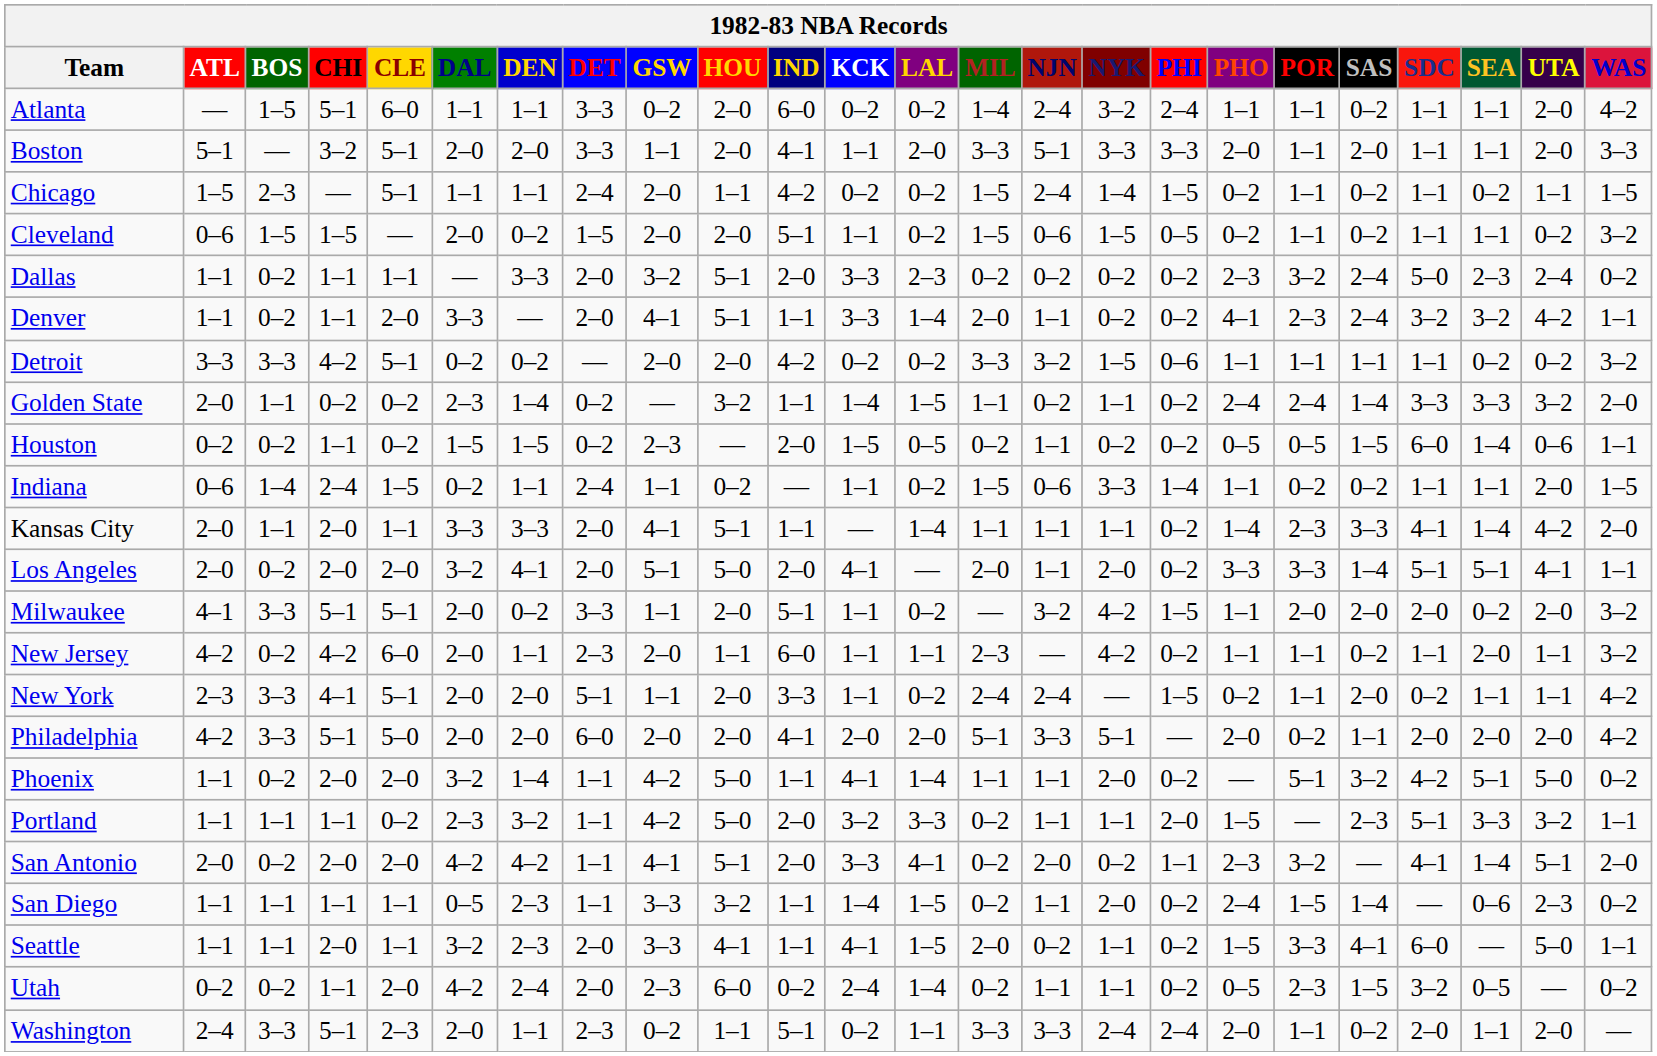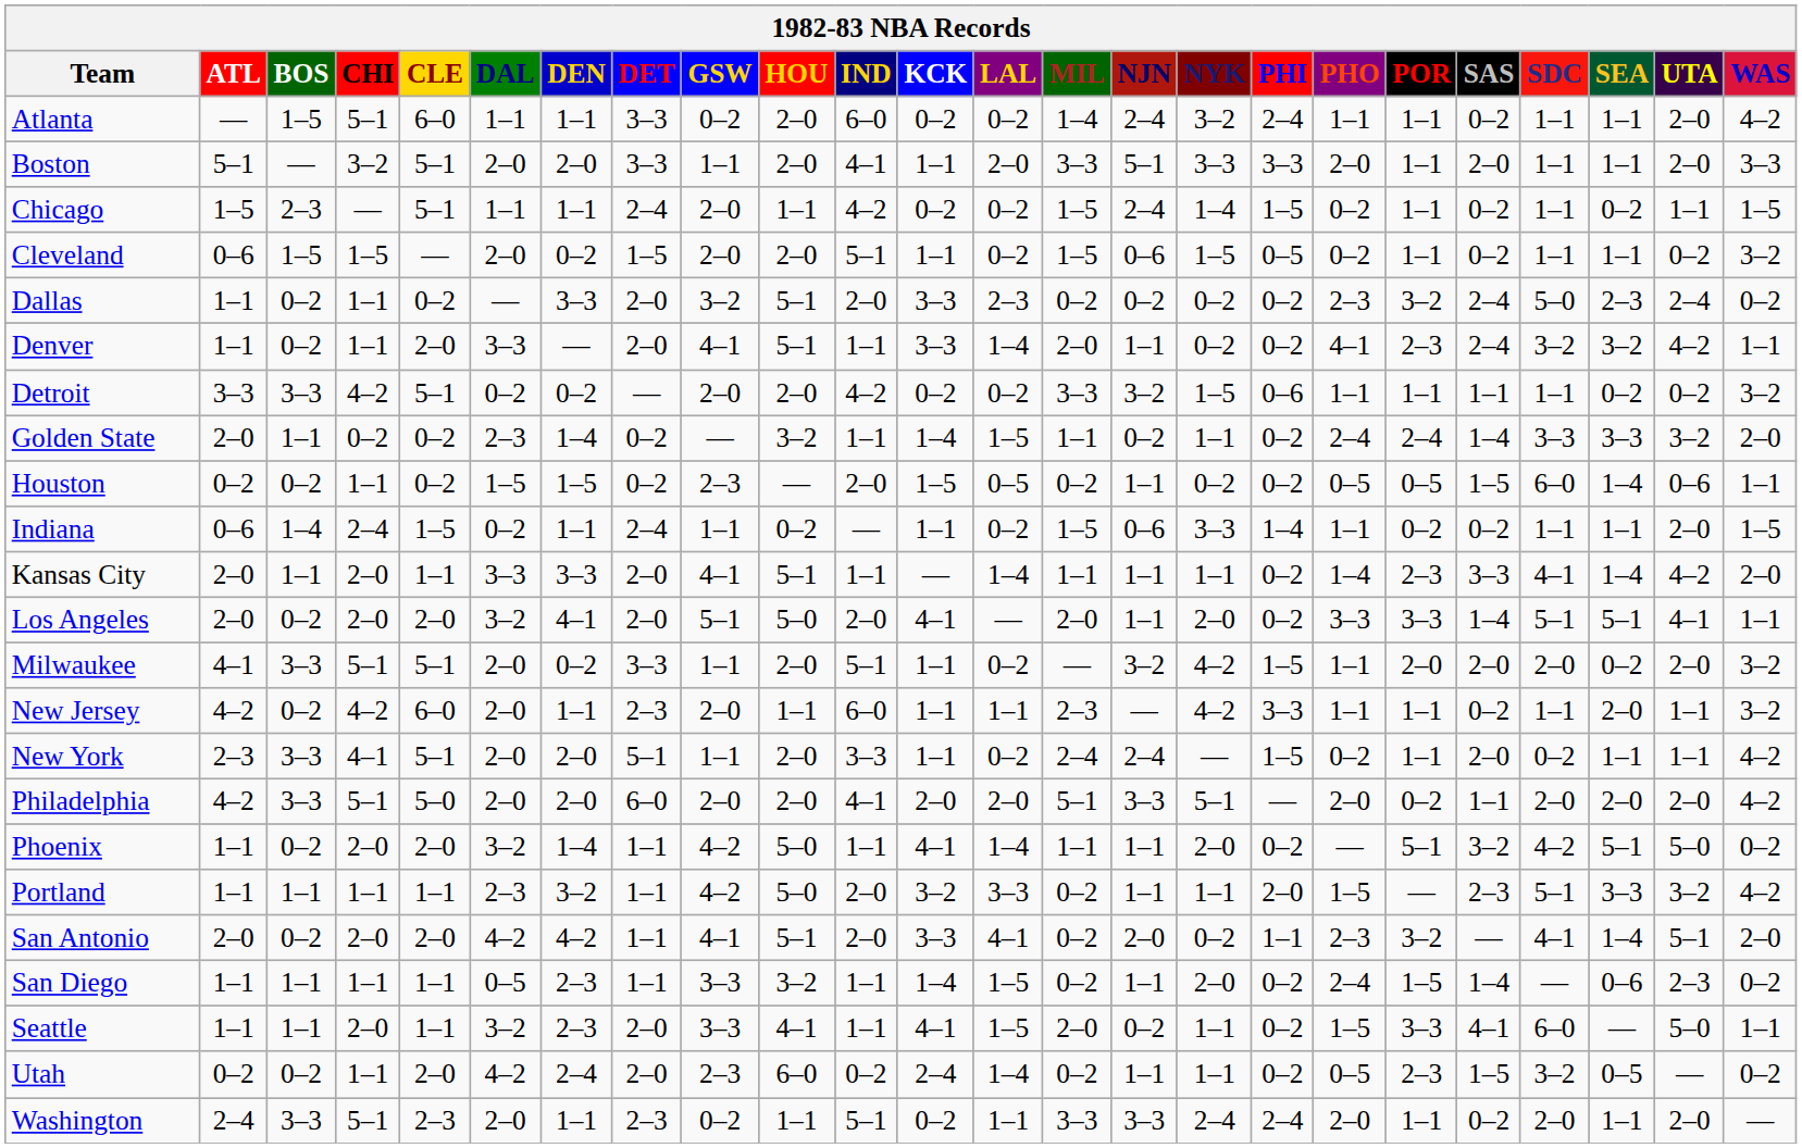 <table class="wikitable" style="font-size:95%; text-align:center;">
 <tr>
 <th colspan=24>1982-83 NBA Records</th>
 </tr>
 <tr>
 <th width=100>Team</th>
 <th style="background:#FF0000;color:#FFFFFF;width=35">ATL</th>
 <th style="background:#006400;color:#FFFFFF;width=35">BOS</th>
 <th style="background:#FF0000;color:#000000;width=35">CHI</th>
 <th style="background:#FFD700;color:#8B0000;width=35">CLE</th>
 <th style="background:#008000;color:#00008B;width=35">DAL</th>
 <th style="background:#0000CD;color:#FFD700;width=35">DEN</th>
 <th style="background:#0000FF;color:#FF0000;width=35">DET</th>
 <th style="background:#0000FF;color:#FFD700;width=35">GSW</th>
 <th style="background:#FF0000;color:#FFD700;width=35">HOU</th>
 <th style="background:#000080;color:#FFD700;width=35">IND</th>
 <th style="background:#0000FF;color:#FFFFFF;width=35">KCK</th>
 <th style="background:#800080;color:#FFD700;width=35">LAL</th>
 <th style="background:#006400;color:#B22222;width=35">MIL</th>
 <th style="background:#B0170C;color:#00056D;width=35">NJN</th>
 <th style="background:#800000;color:#191970;width=35">NYK</th>
 <th style="background:#FF0000;color:#0000FF;width=35">PHI</th>
 <th style="background:#800080;color:#FF4500;width=35">PHO</th>
 <th style="background:#000000;color:#FF0000;width=35">POR</th>
 <th style="background:#000000;color:#C0C0C0;width=35">SAS</th>
 <th style="background:#F9160D;color:#1A2E8B;width=35">SDC</th>
 <th style="background:#005831;color:#FFC322;width=35">SEA</th>
 <th style="background:#36004A;color:#FFFF00;width=35">UTA</th>
 <th style="background:#DC143C;color:#0000CD;width=35">WAS</th>
 </tr>
 <tr>
 <td style="text-align:left;"><a href='#'>Atlanta</a></td>
 <td>—</td>
 <td>1–5</td>
 <td>5–1</td>
 <td>6–0</td>
 <td>1–1</td>
 <td>1–1</td>
 <td>3–3</td>
 <td>0–2</td>
 <td>2–0</td>
 <td>6–0</td>
 <td>0–2</td>
 <td>0–2</td>
 <td>1–4</td>
 <td>2–4</td>
 <td>3–2</td>
 <td>2–4</td>
 <td>1–1</td>
 <td>1–1</td>
 <td>0–2</td>
 <td>1–1</td>
 <td>1–1</td>
 <td>2–0</td>
 <td>4–2</td>
 </tr>
 <tr>
 <td style="text-align:left;"><a href='#'>Boston</a></td>
 <td>5–1</td>
 <td>—</td>
 <td>3–2</td>
 <td>5–1</td>
 <td>2–0</td>
 <td>2–0</td>
 <td>3–3</td>
 <td>1–1</td>
 <td>2–0</td>
 <td>4–1</td>
 <td>1–1</td>
 <td>2–0</td>
 <td>3–3</td>
 <td>5–1</td>
 <td>3–3</td>
 <td>3–3</td>
 <td>2–0</td>
 <td>1–1</td>
 <td>2–0</td>
 <td>1–1</td>
 <td>1–1</td>
 <td>2–0</td>
 <td>3–3</td>
 </tr>
 <tr>
 <td style="text-align:left;"><a href='#'>Chicago</a></td>
 <td>1–5</td>
 <td>2–3</td>
 <td>—</td>
 <td>5–1</td>
 <td>1–1</td>
 <td>1–1</td>
 <td>2–4</td>
 <td>2–0</td>
 <td>1–1</td>
 <td>4–2</td>
 <td>0–2</td>
 <td>0–2</td>
 <td>1–5</td>
 <td>2–4</td>
 <td>1–4</td>
 <td>1–5</td>
 <td>0–2</td>
 <td>1–1</td>
 <td>0–2</td>
 <td>1–1</td>
 <td>0–2</td>
 <td>1–1</td>
 <td>1–5</td>
 </tr>
 <tr>
 <td style="text-align:left;"><a href='#'>Cleveland</a></td>
 <td>0–6</td>
 <td>1–5</td>
 <td>1–5</td>
 <td>—</td>
 <td>2–0</td>
 <td>0–2</td>
 <td>1–5</td>
 <td>2–0</td>
 <td>2–0</td>
 <td>5–1</td>
 <td>1–1</td>
 <td>0–2</td>
 <td>1–5</td>
 <td>0–6</td>
 <td>1–5</td>
 <td>0–5</td>
 <td>0–2</td>
 <td>1–1</td>
 <td>0–2</td>
 <td>1–1</td>
 <td>1–1</td>
 <td>0–2</td>
 <td>3–2</td>
 </tr>
 <tr>
 <td style="text-align:left;"><a href='#'>Dallas</a></td>
 <td>1–1</td>
 <td>0–2</td>
 <td>1–1</td>
-<td>1–1</td>
+<td>0–2</td>
 <td>—</td>
 <td>3–3</td>
 <td>2–0</td>
 <td>3–2</td>
 <td>5–1</td>
 <td>2–0</td>
 <td>3–3</td>
 <td>2–3</td>
 <td>0–2</td>
 <td>0–2</td>
 <td>0–2</td>
 <td>0–2</td>
 <td>2–3</td>
 <td>3–2</td>
 <td>2–4</td>
 <td>5–0</td>
 <td>2–3</td>
 <td>2–4</td>
 <td>0–2</td>
 </tr>
 <tr>
 <td style="text-align:left;"><a href='#'>Denver</a></td>
 <td>1–1</td>
 <td>0–2</td>
 <td>1–1</td>
 <td>2–0</td>
 <td>3–3</td>
 <td>—</td>
 <td>2–0</td>
 <td>4–1</td>
 <td>5–1</td>
 <td>1–1</td>
 <td>3–3</td>
 <td>1–4</td>
 <td>2–0</td>
 <td>1–1</td>
 <td>0–2</td>
 <td>0–2</td>
 <td>4–1</td>
 <td>2–3</td>
 <td>2–4</td>
 <td>3–2</td>
 <td>3–2</td>
 <td>4–2</td>
 <td>1–1</td>
 </tr>
 <tr>
 <td style="text-align:left;"><a href='#'>Detroit</a></td>
 <td>3–3</td>
 <td>3–3</td>
 <td>4–2</td>
 <td>5–1</td>
 <td>0–2</td>
 <td>0–2</td>
 <td>—</td>
 <td>2–0</td>
 <td>2–0</td>
 <td>4–2</td>
 <td>0–2</td>
 <td>0–2</td>
 <td>3–3</td>
 <td>3–2</td>
 <td>1–5</td>
 <td>0–6</td>
 <td>1–1</td>
 <td>1–1</td>
 <td>1–1</td>
 <td>1–1</td>
 <td>0–2</td>
 <td>0–2</td>
 <td>3–2</td>
 </tr>
 <tr>
 <td style="text-align:left;"><a href='#'>Golden State</a></td>
 <td>2–0</td>
 <td>1–1</td>
 <td>0–2</td>
 <td>0–2</td>
 <td>2–3</td>
 <td>1–4</td>
 <td>0–2</td>
 <td>—</td>
 <td>3–2</td>
 <td>1–1</td>
 <td>1–4</td>
 <td>1–5</td>
 <td>1–1</td>
 <td>0–2</td>
 <td>1–1</td>
 <td>0–2</td>
 <td>2–4</td>
 <td>2–4</td>
 <td>1–4</td>
 <td>3–3</td>
 <td>3–3</td>
 <td>3–2</td>
 <td>2–0</td>
 </tr>
 <tr>
 <td style="text-align:left;"><a href='#'>Houston</a></td>
 <td>0–2</td>
 <td>0–2</td>
 <td>1–1</td>
 <td>0–2</td>
 <td>1–5</td>
 <td>1–5</td>
 <td>0–2</td>
 <td>2–3</td>
 <td>—</td>
 <td>2–0</td>
 <td>1–5</td>
 <td>0–5</td>
 <td>0–2</td>
 <td>1–1</td>
 <td>0–2</td>
 <td>0–2</td>
 <td>0–5</td>
 <td>0–5</td>
 <td>1–5</td>
 <td>6–0</td>
 <td>1–4</td>
 <td>0–6</td>
 <td>1–1</td>
 </tr>
 <tr>
 <td style="text-align:left;"><a href='#'>Indiana</a></td>
 <td>0–6</td>
 <td>1–4</td>
 <td>2–4</td>
 <td>1–5</td>
 <td>0–2</td>
 <td>1–1</td>
 <td>2–4</td>
 <td>1–1</td>
 <td>0–2</td>
 <td>—</td>
 <td>1–1</td>
 <td>0–2</td>
 <td>1–5</td>
 <td>0–6</td>
 <td>3–3</td>
 <td>1–4</td>
 <td>1–1</td>
 <td>0–2</td>
 <td>0–2</td>
 <td>1–1</td>
 <td>1–1</td>
 <td>2–0</td>
 <td>1–5</td>
 </tr>
 <tr>
 <td style="text-align:left;">Kansas City</td>
 <td>2–0</td>
 <td>1–1</td>
 <td>2–0</td>
 <td>1–1</td>
 <td>3–3</td>
 <td>3–3</td>
 <td>2–0</td>
 <td>4–1</td>
 <td>5–1</td>
 <td>1–1</td>
 <td>—</td>
 <td>1–4</td>
 <td>1–1</td>
 <td>1–1</td>
 <td>1–1</td>
 <td>0–2</td>
 <td>1–4</td>
 <td>2–3</td>
 <td>3–3</td>
 <td>4–1</td>
 <td>1–4</td>
 <td>4–2</td>
 <td>2–0</td>
 </tr>
 <tr>
 <td style="text-align:left;"><a href='#'>Los Angeles</a></td>
 <td>2–0</td>
 <td>0–2</td>
 <td>2–0</td>
 <td>2–0</td>
 <td>3–2</td>
 <td>4–1</td>
 <td>2–0</td>
 <td>5–1</td>
 <td>5–0</td>
 <td>2–0</td>
 <td>4–1</td>
 <td>—</td>
 <td>2–0</td>
 <td>1–1</td>
 <td>2–0</td>
 <td>0–2</td>
 <td>3–3</td>
 <td>3–3</td>
 <td>1–4</td>
 <td>5–1</td>
 <td>5–1</td>
 <td>4–1</td>
 <td>1–1</td>
 </tr>
 <tr>
 <td style="text-align:left;"><a href='#'>Milwaukee</a></td>
 <td>4–1</td>
 <td>3–3</td>
 <td>5–1</td>
 <td>5–1</td>
 <td>2–0</td>
 <td>0–2</td>
 <td>3–3</td>
 <td>1–1</td>
 <td>2–0</td>
 <td>5–1</td>
 <td>1–1</td>
 <td>0–2</td>
 <td>—</td>
 <td>3–2</td>
 <td>4–2</td>
 <td>1–5</td>
 <td>1–1</td>
 <td>2–0</td>
 <td>2–0</td>
 <td>2–0</td>
 <td>0–2</td>
 <td>2–0</td>
 <td>3–2</td>
 </tr>
 <tr>
 <td style="text-align:left;"><a href='#'>New Jersey</a></td>
 <td>4–2</td>
 <td>0–2</td>
 <td>4–2</td>
 <td>6–0</td>
 <td>2–0</td>
 <td>1–1</td>
 <td>2–3</td>
 <td>2–0</td>
 <td>1–1</td>
 <td>6–0</td>
 <td>1–1</td>
 <td>1–1</td>
 <td>2–3</td>
 <td>—</td>
 <td>4–2</td>
-<td>0–2</td>
+<td>3–3</td>
 <td>1–1</td>
 <td>1–1</td>
 <td>0–2</td>
 <td>1–1</td>
 <td>2–0</td>
 <td>1–1</td>
 <td>3–2</td>
 </tr>
 <tr>
 <td style="text-align:left;"><a href='#'>New York</a></td>
 <td>2–3</td>
 <td>3–3</td>
 <td>4–1</td>
 <td>5–1</td>
 <td>2–0</td>
 <td>2–0</td>
 <td>5–1</td>
 <td>1–1</td>
 <td>2–0</td>
 <td>3–3</td>
 <td>1–1</td>
 <td>0–2</td>
 <td>2–4</td>
 <td>2–4</td>
 <td>—</td>
 <td>1–5</td>
 <td>0–2</td>
 <td>1–1</td>
 <td>2–0</td>
 <td>0–2</td>
 <td>1–1</td>
 <td>1–1</td>
 <td>4–2</td>
 </tr>
 <tr>
 <td style="text-align:left;"><a href='#'>Philadelphia</a></td>
 <td>4–2</td>
 <td>3–3</td>
 <td>5–1</td>
 <td>5–0</td>
 <td>2–0</td>
 <td>2–0</td>
 <td>6–0</td>
 <td>2–0</td>
 <td>2–0</td>
 <td>4–1</td>
 <td>2–0</td>
 <td>2–0</td>
 <td>5–1</td>
 <td>3–3</td>
 <td>5–1</td>
 <td>—</td>
 <td>2–0</td>
 <td>0–2</td>
 <td>1–1</td>
 <td>2–0</td>
 <td>2–0</td>
 <td>2–0</td>
 <td>4–2</td>
 </tr>
 <tr>
 <td style="text-align:left;"><a href='#'>Phoenix</a></td>
 <td>1–1</td>
 <td>0–2</td>
 <td>2–0</td>
 <td>2–0</td>
 <td>3–2</td>
 <td>1–4</td>
 <td>1–1</td>
 <td>4–2</td>
 <td>5–0</td>
 <td>1–1</td>
 <td>4–1</td>
 <td>1–4</td>
 <td>1–1</td>
 <td>1–1</td>
 <td>2–0</td>
 <td>0–2</td>
 <td>—</td>
 <td>5–1</td>
 <td>3–2</td>
 <td>4–2</td>
 <td>5–1</td>
 <td>5–0</td>
 <td>0–2</td>
 </tr>
 <tr>
 <td style="text-align:left;"><a href='#'>Portland</a></td>
 <td>1–1</td>
 <td>1–1</td>
 <td>1–1</td>
-<td>0–2</td>
+<td>1–1</td>
 <td>2–3</td>
 <td>3–2</td>
 <td>1–1</td>
 <td>4–2</td>
 <td>5–0</td>
 <td>2–0</td>
 <td>3–2</td>
 <td>3–3</td>
 <td>0–2</td>
 <td>1–1</td>
 <td>1–1</td>
 <td>2–0</td>
 <td>1–5</td>
 <td>—</td>
 <td>2–3</td>
 <td>5–1</td>
 <td>3–3</td>
 <td>3–2</td>
-<td>1–1</td>
+<td>4–2</td>
 </tr>
 <tr>
 <td style="text-align:left;"><a href='#'>San Antonio</a></td>
 <td>2–0</td>
 <td>0–2</td>
 <td>2–0</td>
 <td>2–0</td>
 <td>4–2</td>
 <td>4–2</td>
 <td>1–1</td>
 <td>4–1</td>
 <td>5–1</td>
 <td>2–0</td>
 <td>3–3</td>
 <td>4–1</td>
 <td>0–2</td>
 <td>2–0</td>
 <td>0–2</td>
 <td>1–1</td>
 <td>2–3</td>
 <td>3–2</td>
 <td>—</td>
 <td>4–1</td>
 <td>1–4</td>
 <td>5–1</td>
 <td>2–0</td>
 </tr>
 <tr>
 <td style="text-align:left;"><a href='#'>San Diego</a></td>
 <td>1–1</td>
 <td>1–1</td>
 <td>1–1</td>
 <td>1–1</td>
 <td>0–5</td>
 <td>2–3</td>
 <td>1–1</td>
 <td>3–3</td>
 <td>3–2</td>
 <td>1–1</td>
 <td>1–4</td>
 <td>1–5</td>
 <td>0–2</td>
 <td>1–1</td>
 <td>2–0</td>
 <td>0–2</td>
 <td>2–4</td>
 <td>1–5</td>
 <td>1–4</td>
 <td>—</td>
 <td>0–6</td>
 <td>2–3</td>
 <td>0–2</td>
 </tr>
 <tr>
 <td style="text-align:left;"><a href='#'>Seattle</a></td>
 <td>1–1</td>
 <td>1–1</td>
 <td>2–0</td>
 <td>1–1</td>
 <td>3–2</td>
 <td>2–3</td>
 <td>2–0</td>
 <td>3–3</td>
 <td>4–1</td>
 <td>1–1</td>
 <td>4–1</td>
 <td>1–5</td>
 <td>2–0</td>
 <td>0–2</td>
 <td>1–1</td>
 <td>0–2</td>
 <td>1–5</td>
 <td>3–3</td>
 <td>4–1</td>
 <td>6–0</td>
 <td>—</td>
 <td>5–0</td>
 <td>1–1</td>
 </tr>
 <tr>
 <td style="text-align:left;"><a href='#'>Utah</a></td>
 <td>0–2</td>
 <td>0–2</td>
 <td>1–1</td>
 <td>2–0</td>
 <td>4–2</td>
 <td>2–4</td>
 <td>2–0</td>
 <td>2–3</td>
 <td>6–0</td>
 <td>0–2</td>
 <td>2–4</td>
 <td>1–4</td>
 <td>0–2</td>
 <td>1–1</td>
 <td>1–1</td>
 <td>0–2</td>
 <td>0–5</td>
 <td>2–3</td>
 <td>1–5</td>
 <td>3–2</td>
 <td>0–5</td>
 <td>—</td>
 <td>0–2</td>
 </tr>
 <tr>
 <td style="text-align:left;"><a href='#'>Washington</a></td>
 <td>2–4</td>
 <td>3–3</td>
 <td>5–1</td>
 <td>2–3</td>
 <td>2–0</td>
 <td>1–1</td>
 <td>2–3</td>
 <td>0–2</td>
 <td>1–1</td>
 <td>5–1</td>
 <td>0–2</td>
 <td>1–1</td>
 <td>3–3</td>
 <td>3–3</td>
 <td>2–4</td>
 <td>2–4</td>
 <td>2–0</td>
 <td>1–1</td>
 <td>0–2</td>
 <td>2–0</td>
 <td>1–1</td>
 <td>2–0</td>
 <td>—</td>
 </tr>
 </table>
